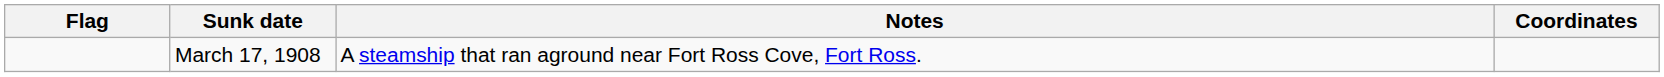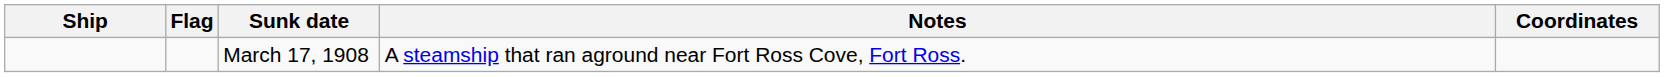 <table class=wikitable | style = "width:100%">
 <tr>
+<th style="width:10%">Ship</th>
 <th>Flag</th>
 <th style="width:10%">Sunk date</th>
 <th style="width:70%">Notes</th>
 <th style="width:10%">Coordinates</th>
 </tr>
 <tr>
 <td></td>
+<td></td>
 <td>March 17, 1908</td>
 <td>A <a href='#'>steamship</a> that ran aground near Fort Ross Cove, <a href='#'>Fort Ross</a>.</td>
 <td></td>
 </tr>
 </table>
